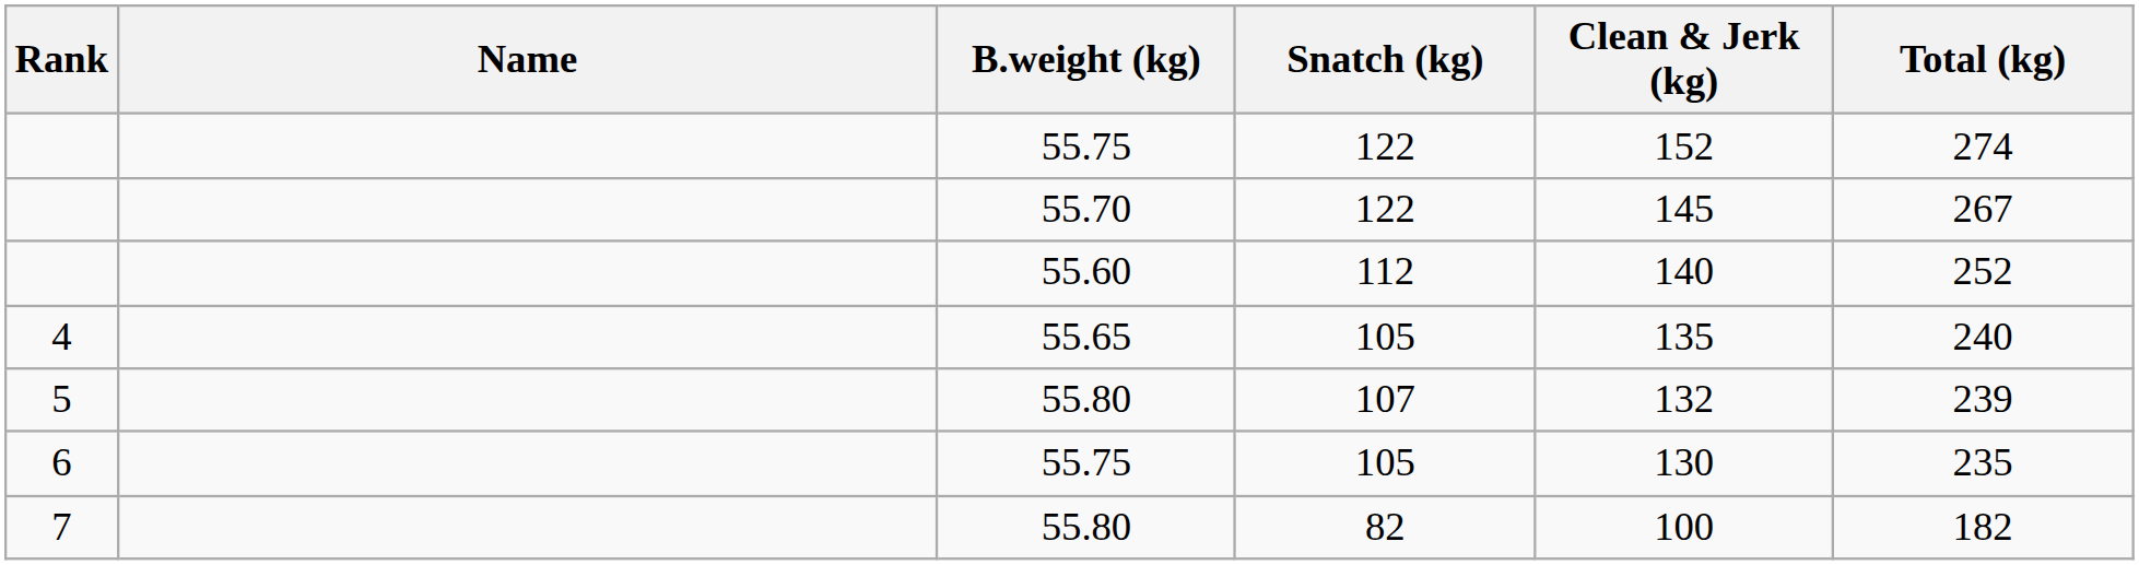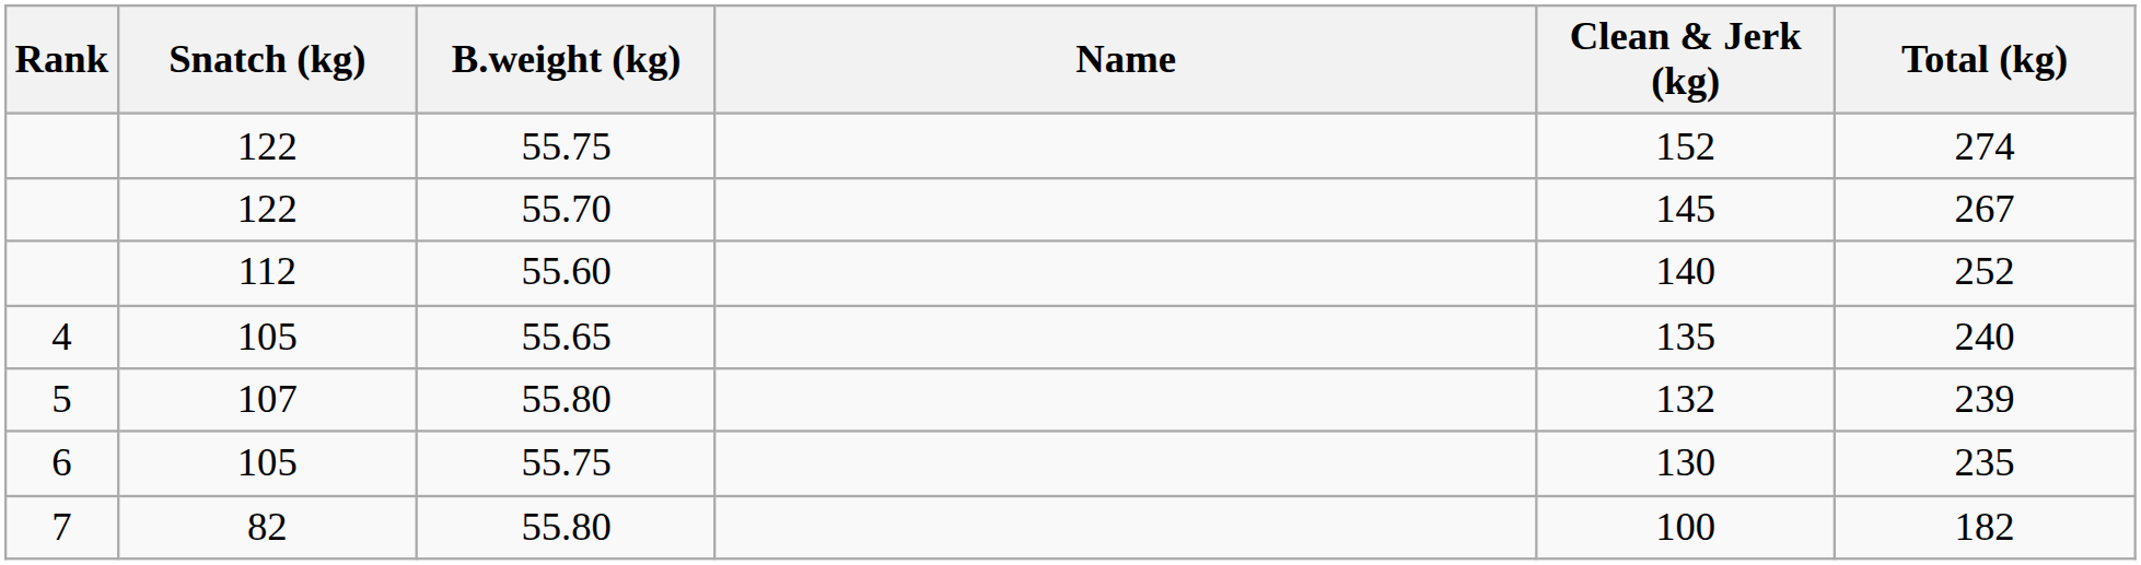 <table class="wikitable" style="text-align:center;">
 <tr>
 <th>Rank</th>
+<th style="width:7em;">Snatch (kg)</th>
+<th style="width:7em;">B.weight (kg)</th>
 <th style="width:20em;">Name</th>
-<th style="width:7em;">B.weight (kg)</th>
-<th style="width:7em;">Snatch (kg)</th>
 <th style="width:7em;">Clean & Jerk (kg)</th>
 <th style="width:7em;">Total (kg)</th>
 </tr>
 <tr>
 <td></td>
+<td>122</td>
+<td>55.75</td>
 <td align=left></td>
-<td>55.75</td>
-<td>122</td>
 <td>152</td>
 <td>274</td>
 </tr>
 <tr>
 <td></td>
+<td>122</td>
+<td>55.70</td>
 <td align=left></td>
-<td>55.70</td>
-<td>122</td>
 <td>145</td>
 <td>267</td>
 </tr>
 <tr>
 <td></td>
+<td>112</td>
+<td>55.60</td>
 <td align=left></td>
-<td>55.60</td>
-<td>112</td>
 <td>140</td>
 <td>252</td>
 </tr>
 <tr>
 <td>4</td>
+<td>105</td>
+<td>55.65</td>
 <td align=left></td>
-<td>55.65</td>
-<td>105</td>
 <td>135</td>
 <td>240</td>
 </tr>
 <tr>
 <td>5</td>
+<td>107</td>
+<td>55.80</td>
 <td align=left></td>
-<td>55.80</td>
-<td>107</td>
 <td>132</td>
 <td>239</td>
 </tr>
 <tr>
 <td>6</td>
+<td>105</td>
+<td>55.75</td>
 <td align=left></td>
-<td>55.75</td>
-<td>105</td>
 <td>130</td>
 <td>235</td>
 </tr>
 <tr>
 <td>7</td>
+<td>82</td>
+<td>55.80</td>
 <td align=left></td>
-<td>55.80</td>
-<td>82</td>
 <td>100</td>
 <td>182</td>
 </tr>
 </table>
